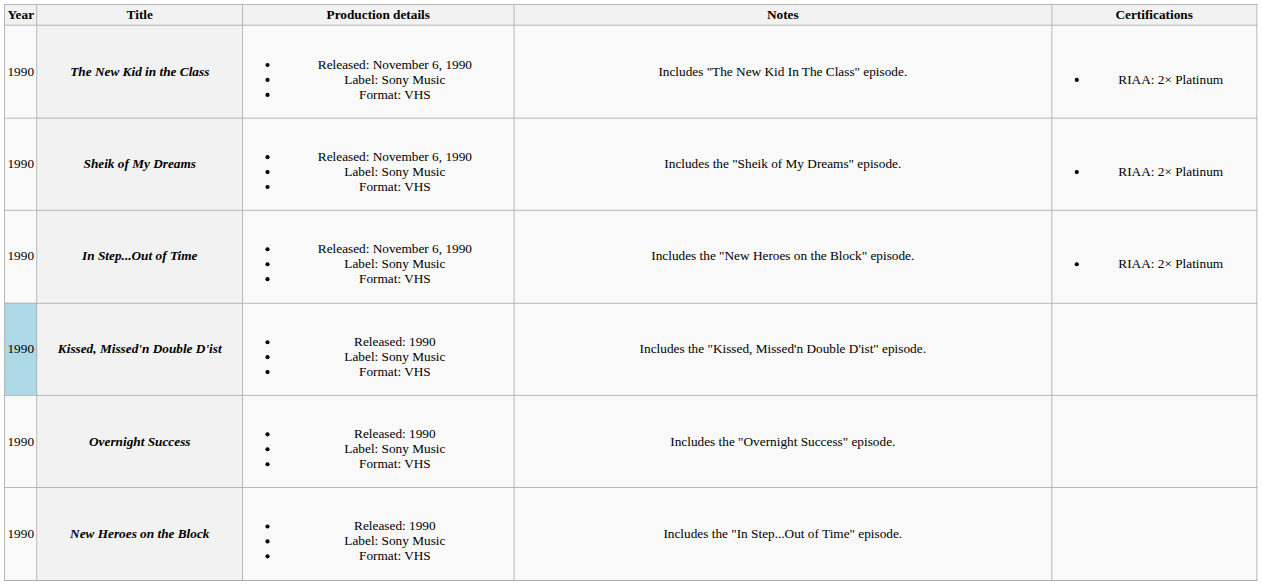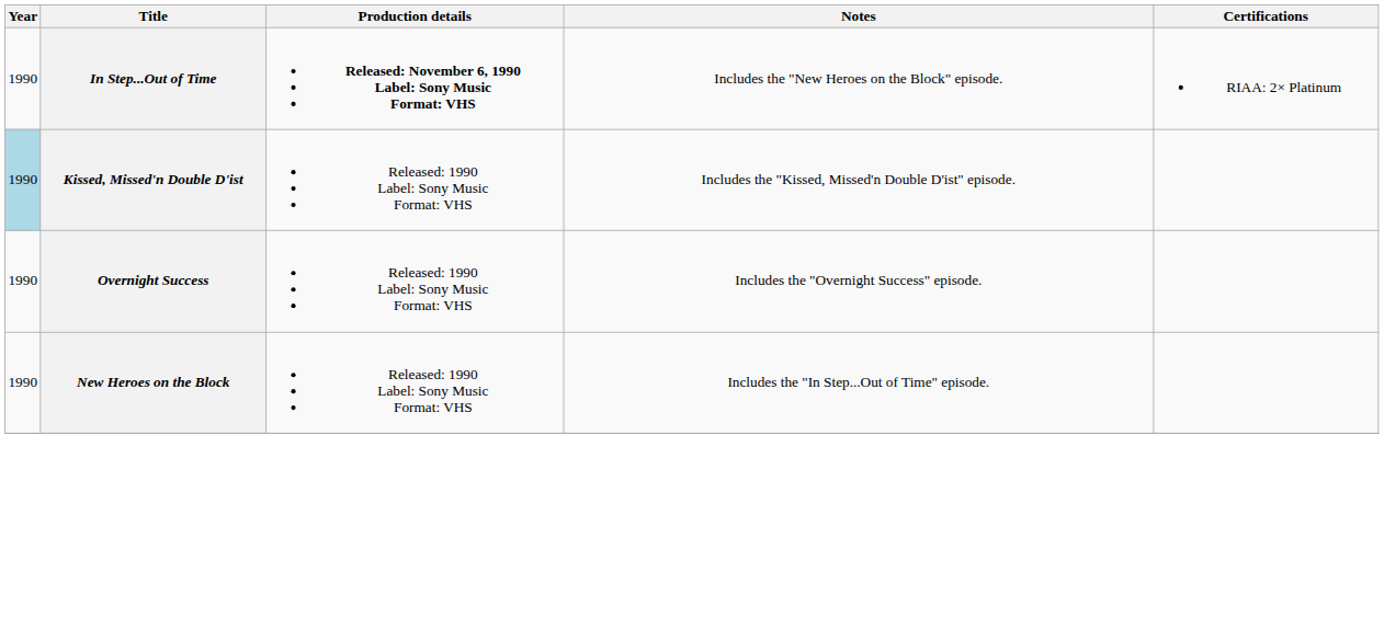 <table class="wikitable sortable plainrowheaders" style="text-align:center;">
 <tr>
 <th scope="col" style="width:2em;">Year</th>
 <th scope="col" style="width:15em;">Title</th>
 <th scope="col" style="width:20em;" class="unsortable">Production details</th>
 <th scope="col" style="width:40em;" class="unsortable">Notes</th>
 <th scope="col" style="width:15em;" class="unsortable">Certifications</th>
 </tr>
 <tr>
 <td>1990</td>
-<th scope="row"><em>The New Kid in the Class</em></th>
-<td><br><ul><li>Released: November 6, 1990</li><li>Label: Sony Music</li><li>Format: VHS</li></ul></td>
-<td>Includes "The New Kid In The Class" episode.</td>
-<td><br><ul><li>RIAA: 2× Platinum</li></ul></td>
-</tr>
-<tr>
-<td>1990</td>
-<th scope="row"><em>Sheik of My Dreams</em></th>
-<td><br><ul><li>Released: November 6, 1990</li><li>Label: Sony Music</li><li>Format: VHS</li></ul></td>
-<td>Includes the "Sheik of My Dreams" episode.</td>
-<td><br><ul><li>RIAA: 2× Platinum</li></ul></td>
-</tr>
-<tr>
-<td>1990</td>
 <th scope="row"><em>In Step...Out of Time</em></th>
-<td><br><ul><li>Released: November 6, 1990</li><li>Label: Sony Music</li><li>Format: VHS</li></ul></td>
+<td><strong><br><ul><li>Released: November 6, 1990</li><li>Label: Sony Music</li><li>Format: VHS</li></ul></strong></td>
 <td>Includes the "New Heroes on the Block" episode.</td>
 <td><br><ul><li>RIAA: 2× Platinum</li></ul></td>
 </tr>
 <tr>
 <td style="background: lightblue;">1990</td>
 <th scope="row"><em>Kissed, Missed'n Double D'ist</em></th>
 <td><br><ul><li>Released: 1990</li><li>Label: Sony Music</li><li>Format: VHS</li></ul></td>
 <td>Includes the "Kissed, Missed'n Double D'ist" episode.</td>
 <td></td>
 </tr>
 <tr>
 <td>1990</td>
 <th scope="row"><em>Overnight Success</em></th>
 <td><br><ul><li>Released: 1990</li><li>Label: Sony Music</li><li>Format: VHS</li></ul></td>
 <td>Includes the "Overnight Success" episode.</td>
 <td></td>
 </tr>
 <tr>
 <td>1990</td>
 <th scope="row"><em>New Heroes on the Block</em></th>
 <td><br><ul><li>Released: 1990</li><li>Label: Sony Music</li><li>Format: VHS</li></ul></td>
 <td>Includes the "In Step...Out of Time" episode.</td>
 <td></td>
 </tr>
 <tr>
 </tr>
 </table>
